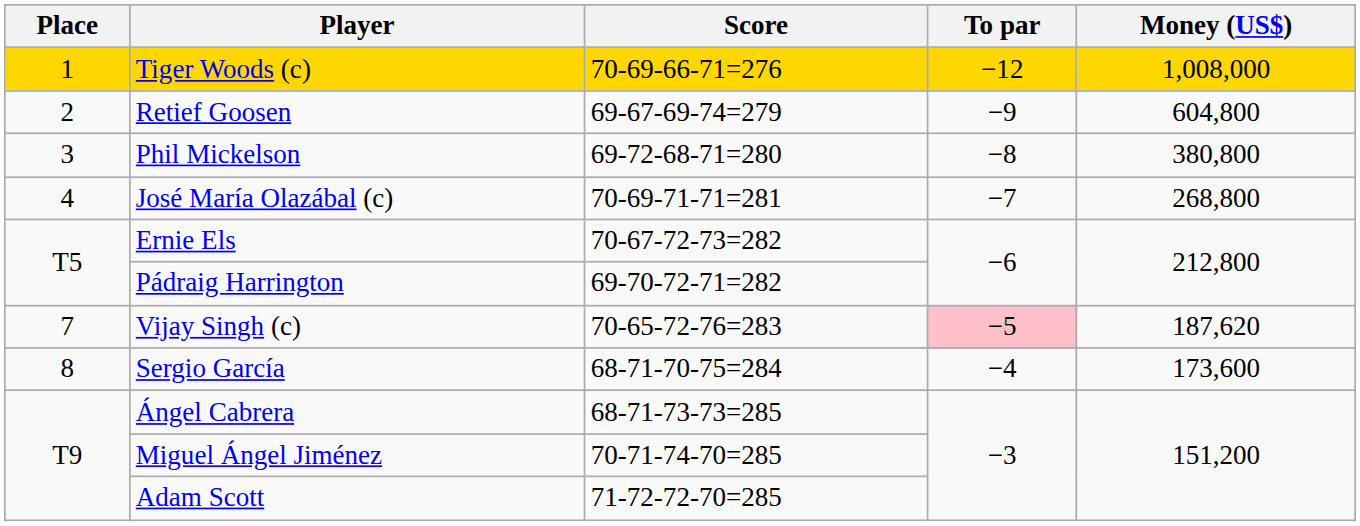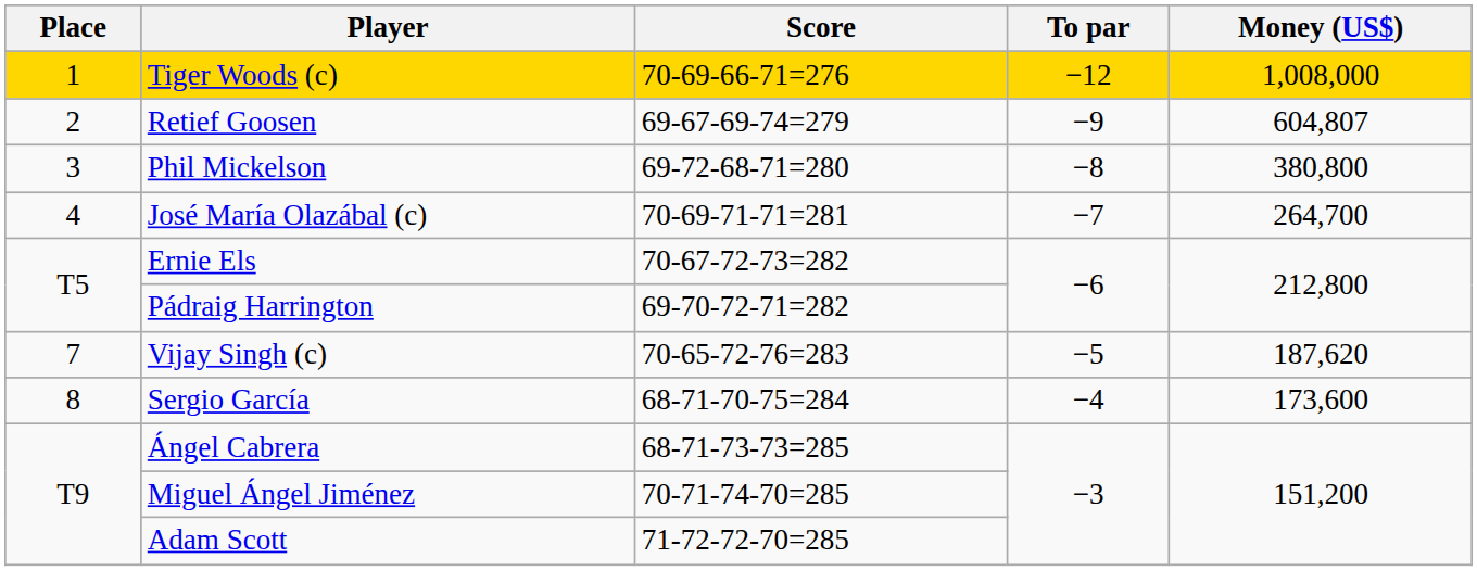 <table class="wikitable" style="width:50em;margin-bottom:0;">
 <tr>
 <th>Place</th>
 <th>Player</th>
 <th>Score</th>
 <th>To par</th>
 <th>Money (<a href='#'>US$</a>)</th>
 </tr>
 <tr style="background:gold">
 <td align=center>1</td>
 <td> <a href='#'>Tiger Woods</a> (c)</td>
 <td>70-69-66-71=276</td>
 <td align=center>−12</td>
 <td align=center>1,008,000</td>
 </tr>
 <tr>
 <td align=center>2</td>
 <td> <a href='#'>Retief Goosen</a></td>
 <td>69-67-69-74=279</td>
 <td align=center>−9</td>
-<td align=center>604,800</td>
+<td align=center>604,807</td>
 </tr>
 <tr>
 <td align=center>3</td>
 <td> <a href='#'>Phil Mickelson</a></td>
 <td>69-72-68-71=280</td>
 <td align=center>−8</td>
 <td align=center>380,800</td>
 </tr>
 <tr>
 <td align=center>4</td>
 <td> <a href='#'>José María Olazábal</a> (c)</td>
 <td>70-69-71-71=281</td>
 <td align=center>−7</td>
-<td align=center>268,800</td>
+<td align=center>264,700</td>
 </tr>
 <tr>
 <td rowspan=2 align=center>T5</td>
 <td> <a href='#'>Ernie Els</a></td>
 <td>70-67-72-73=282</td>
 <td rowspan=2 align=center>−6</td>
 <td rowspan=2 align=center>212,800</td>
 </tr>
 <tr>
 <td> <a href='#'>Pádraig Harrington</a></td>
 <td>69-70-72-71=282</td>
 </tr>
 <tr>
 <td align=center>7</td>
 <td> <a href='#'>Vijay Singh</a> (c)</td>
 <td>70-65-72-76=283</td>
-<td align=center style="background: pink;">−5</td>
+<td align=center>−5</td>
 <td align=center>187,620</td>
 </tr>
 <tr>
 <td align=center>8</td>
 <td> <a href='#'>Sergio García</a></td>
 <td>68-71-70-75=284</td>
 <td align=center>−4</td>
 <td align=center>173,600</td>
 </tr>
 <tr>
 <td rowspan=3 align=center>T9</td>
 <td> <a href='#'>Ángel Cabrera</a></td>
 <td>68-71-73-73=285</td>
 <td rowspan=3 align=center>−3</td>
 <td rowspan=3 align=center>151,200</td>
 </tr>
 <tr>
 <td> <a href='#'>Miguel Ángel Jiménez</a></td>
 <td>70-71-74-70=285</td>
 </tr>
 <tr>
 <td> <a href='#'>Adam Scott</a></td>
 <td>71-72-72-70=285</td>
 </tr>
 </table>
